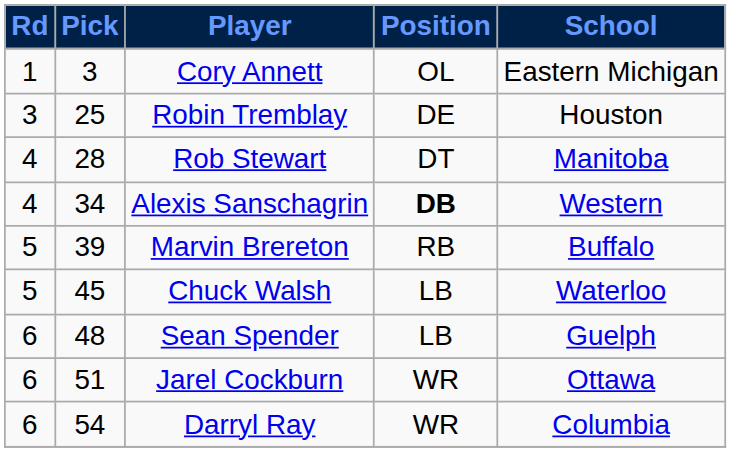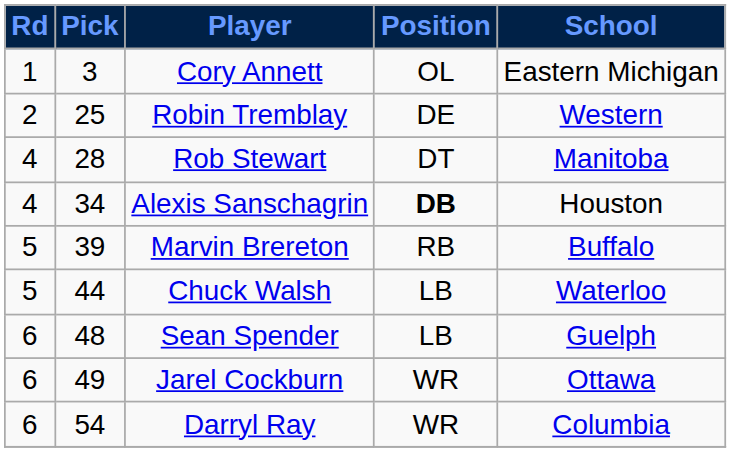 <table class="wikitable sortable">
 <tr align="center"  style="background:#002147;color:#6699FF;">
 <td><strong>Rd</strong></td>
 <td><strong>Pick</strong></td>
 <td><strong>Player</strong></td>
 <td><strong>Position</strong></td>
 <td><strong>School</strong></td>
 </tr>
 <tr align="center">
 <td align=center>1</td>
 <td>3</td>
 <td><a href='#'>Cory Annett</a></td>
 <td>OL</td>
 <td>Eastern Michigan</td>
 </tr>
 <tr align="center">
-<td align=center>3</td>
+<td align=center>2</td>
 <td>25</td>
 <td><a href='#'>Robin Tremblay</a></td>
 <td>DE</td>
-<td>Houston</td>
+<td><a href='#'>Western</a></td>
 </tr>
 <tr align="center">
 <td align=center>4</td>
 <td>28</td>
 <td><a href='#'>Rob Stewart</a></td>
 <td>DT</td>
 <td><a href='#'>Manitoba</a></td>
 </tr>
 <tr align="center">
 <td align=center>4</td>
 <td>34</td>
 <td><a href='#'>Alexis Sanschagrin</a></td>
 <td><strong>DB</strong></td>
-<td><a href='#'>Western</a></td>
+<td>Houston</td>
 </tr>
 <tr align="center">
 <td align=center>5</td>
 <td>39</td>
 <td><a href='#'>Marvin Brereton</a></td>
 <td>RB</td>
 <td><a href='#'>Buffalo</a></td>
 </tr>
 <tr align="center">
 <td align=center>5</td>
-<td>45</td>
+<td>44</td>
 <td><a href='#'>Chuck Walsh</a></td>
 <td>LB</td>
 <td><a href='#'>Waterloo</a></td>
 </tr>
 <tr align="center">
 <td align=center>6</td>
 <td>48</td>
 <td><a href='#'>Sean Spender</a></td>
 <td>LB</td>
 <td><a href='#'>Guelph</a></td>
 </tr>
 <tr align="center">
 <td align=center>6</td>
-<td>51</td>
+<td>49</td>
 <td><a href='#'>Jarel Cockburn</a></td>
 <td>WR</td>
 <td><a href='#'>Ottawa</a></td>
 </tr>
 <tr align="center">
 <td align=center>6</td>
 <td>54</td>
 <td><a href='#'>Darryl Ray</a></td>
 <td>WR</td>
 <td><a href='#'>Columbia</a></td>
 </tr>
 <tr>
 </tr>
 </table>
